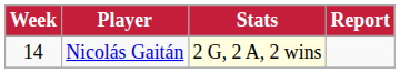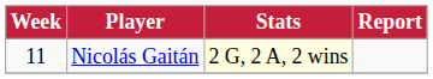 <table class=wikitable>
 <tr>
 <th style="background:#C41E3A; color:white; text-align:center;">Week</th>
 <th style="background:#C41E3A; color:white; text-align:center;">Player</th>
 <th style="background:#C41E3A; color:white; text-align:center;">Stats</th>
 <th style="background:#C41E3A; color:white; text-align:center;">Report</th>
 </tr>
 <tr>
-<td style="text-align:center;">14</td>
+<td style="text-align:center;">11</td>
 <td> <a href='#'>Nicolás Gaitán</a></td>
 <td style="background: lightyellow;">2 G, 2 A, 2 wins</td>
 <td></td>
 </tr>
 <tr>
 </tr>
 </table>
